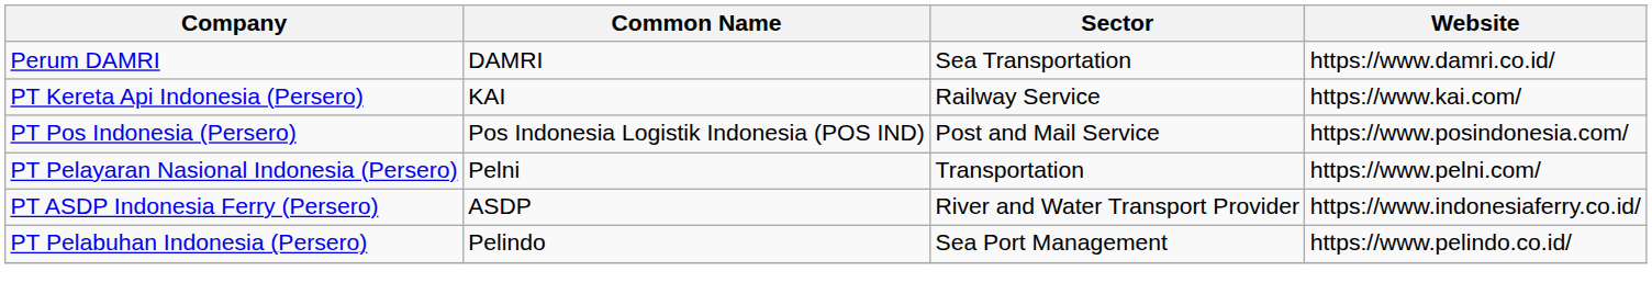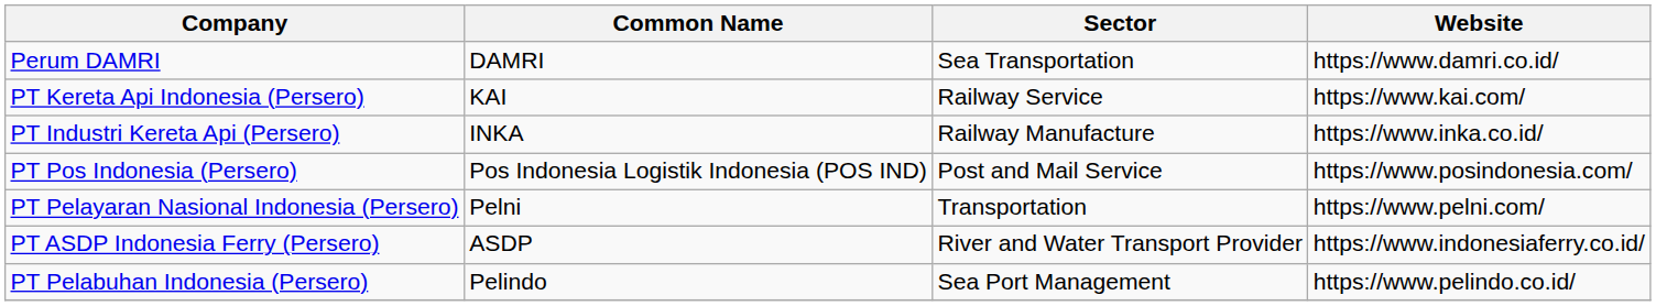 <table class="wikitable sortable">
 <tr>
 <th>Company</th>
 <th>Common Name</th>
 <th>Sector</th>
 <th>Website</th>
 </tr>
 <tr>
 <td><a href='#'>Perum DAMRI</a></td>
 <td>DAMRI</td>
 <td>Sea Transportation</td>
 <td>https://www.damri.co.id/</td>
 </tr>
 <tr>
 <td><a href='#'>PT Kereta Api Indonesia (Persero)</a></td>
 <td>KAI</td>
 <td>Railway Service</td>
 <td>https://www.kai.com/</td>
+</tr>
+<tr>
+<td><a href='#'>PT Industri Kereta Api (Persero)</a></td>
+<td>INKA</td>
+<td>Railway Manufacture</td>
+<td>https://www.inka.co.id/</td>
 </tr>
 <tr>
 <td><a href='#'>PT Pos Indonesia (Persero)</a></td>
 <td>Pos Indonesia Logistik Indonesia (POS IND)</td>
 <td>Post and Mail Service</td>
 <td>https://www.posindonesia.com/</td>
 </tr>
 <tr>
 <td><a href='#'>PT Pelayaran Nasional Indonesia (Persero)</a></td>
 <td>Pelni</td>
 <td>Transportation</td>
 <td>https://www.pelni.com/</td>
 </tr>
 <tr>
 <td><a href='#'>PT ASDP Indonesia Ferry (Persero)</a></td>
 <td>ASDP</td>
 <td>River and Water Transport Provider</td>
 <td>https://www.indonesiaferry.co.id/</td>
 </tr>
 <tr>
 <td><a href='#'>PT Pelabuhan Indonesia (Persero)</a></td>
 <td>Pelindo</td>
 <td>Sea Port Management</td>
 <td>https://www.pelindo.co.id/</td>
 </tr>
 <tr>
 </tr>
 </table>
